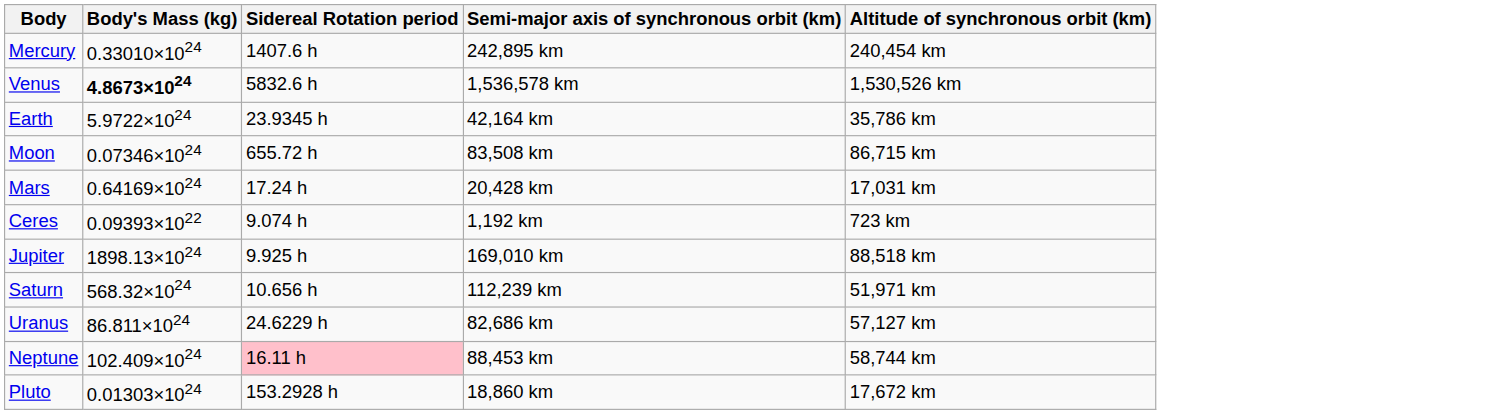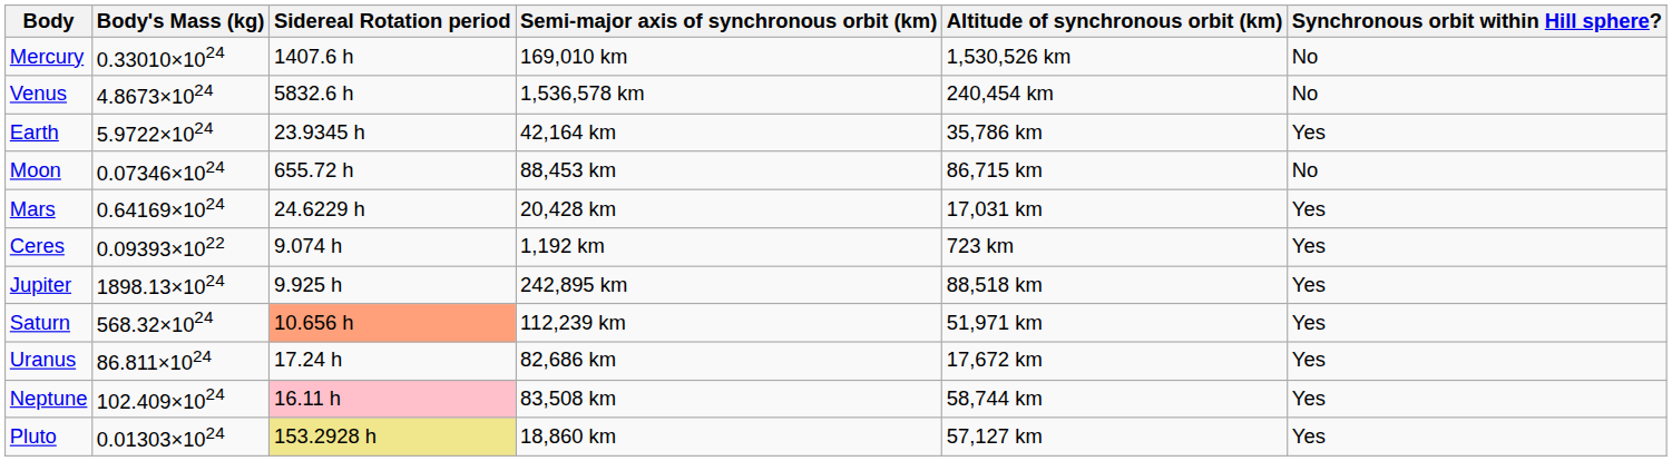 <table class="wikitable sortable">
 <tr>
 <th>Body</th>
 <th>Body's Mass (kg)</th>
 <th>Sidereal Rotation period</th>
 <th>Semi-major axis of synchronous orbit (km)</th>
 <th>Altitude of synchronous orbit (km)</th>
+<th>Synchronous orbit within <a href='#'>Hill sphere</a>?</th>
 </tr>
 <tr>
 <td><a href='#'>Mercury</a></td>
 <td>0.33010×10<sup>24</sup></td>
 <td>1407.6 h</td>
-<td>242,895 km</td>
-<td>240,454 km</td>
+<td>169,010 km</td>
+<td>1,530,526 km</td>
+<td>No</td>
 </tr>
 <tr>
 <td><a href='#'>Venus</a></td>
-<td><strong>4.8673×10<sup>24</sup></strong></td>
+<td>4.8673×10<sup>24</sup></td>
 <td>5832.6 h</td>
 <td>1,536,578 km</td>
-<td>1,530,526 km</td>
+<td>240,454 km</td>
+<td>No</td>
 </tr>
 <tr>
 <td><a href='#'>Earth</a></td>
 <td>5.9722×10<sup>24</sup></td>
 <td>23.9345 h</td>
 <td>42,164 km</td>
 <td>35,786 km</td>
+<td>Yes</td>
 </tr>
 <tr>
 <td><a href='#'>Moon</a></td>
 <td>0.07346×10<sup>24</sup></td>
 <td>655.72 h</td>
-<td>83,508 km</td>
+<td>88,453 km</td>
 <td>86,715 km</td>
+<td>No</td>
 </tr>
 <tr>
 <td><a href='#'>Mars</a></td>
 <td>0.64169×10<sup>24</sup></td>
-<td>17.24 h</td>
+<td>24.6229 h</td>
 <td>20,428 km</td>
 <td>17,031 km</td>
+<td>Yes</td>
 </tr>
 <tr>
 <td><a href='#'>Ceres</a></td>
 <td>0.09393×10<sup>22</sup></td>
 <td>9.074 h</td>
 <td>1,192 km</td>
 <td>723 km</td>
+<td>Yes</td>
 </tr>
 <tr>
 <td><a href='#'>Jupiter</a></td>
 <td>1898.13×10<sup>24</sup></td>
 <td>9.925 h</td>
-<td>169,010 km</td>
+<td>242,895 km</td>
 <td>88,518 km</td>
+<td>Yes</td>
 </tr>
 <tr>
 <td><a href='#'>Saturn</a></td>
 <td>568.32×10<sup>24</sup></td>
-<td>10.656 h</td>
+<td style="background: lightsalmon;">10.656 h</td>
 <td>112,239 km</td>
 <td>51,971 km</td>
+<td>Yes</td>
 </tr>
 <tr>
 <td><a href='#'>Uranus</a></td>
 <td>86.811×10<sup>24</sup></td>
-<td>24.6229 h</td>
+<td>17.24 h</td>
 <td>82,686 km</td>
-<td>57,127 km</td>
+<td>17,672 km</td>
+<td>Yes</td>
 </tr>
 <tr>
 <td><a href='#'>Neptune</a></td>
 <td>102.409×10<sup>24</sup></td>
 <td style="background: pink;">16.11 h</td>
-<td>88,453 km</td>
+<td>83,508 km</td>
 <td>58,744 km</td>
+<td>Yes</td>
 </tr>
 <tr>
 <td><a href='#'>Pluto</a></td>
 <td>0.01303×10<sup>24</sup></td>
-<td>153.2928 h</td>
+<td style="background: khaki;">153.2928 h</td>
 <td>18,860 km</td>
-<td>17,672 km</td>
+<td>57,127 km</td>
+<td>Yes</td>
 </tr>
 </table>
